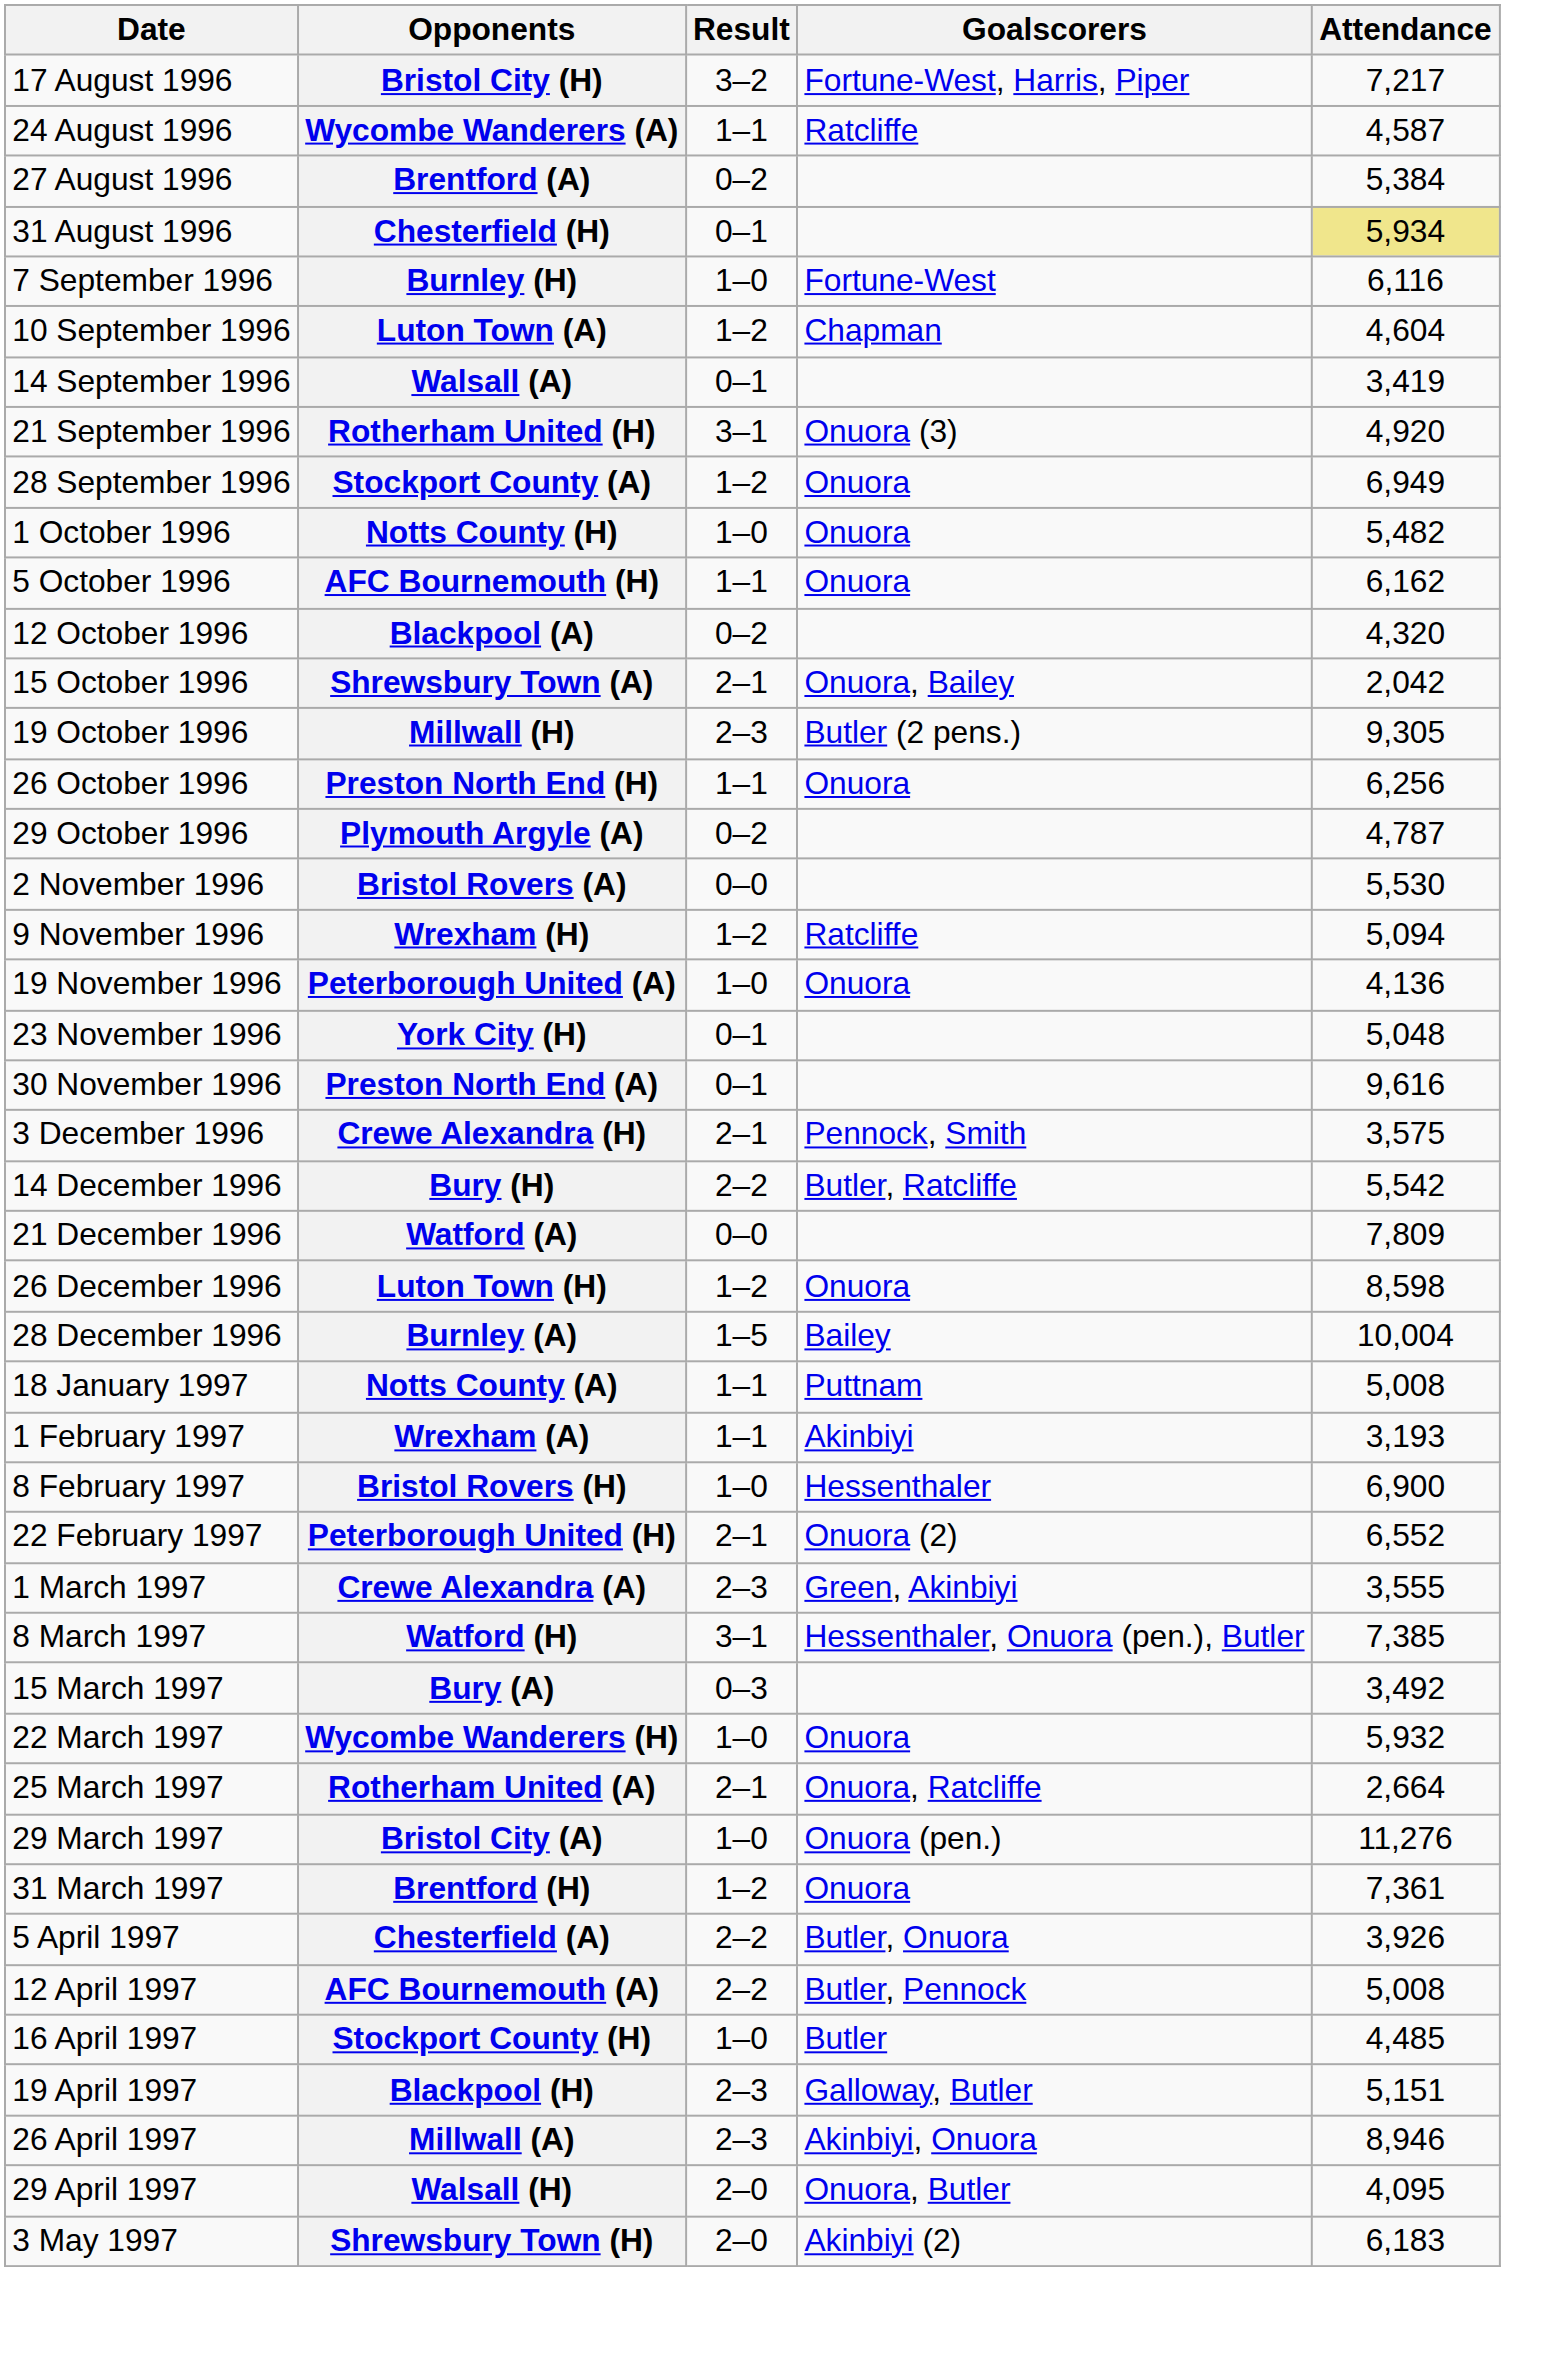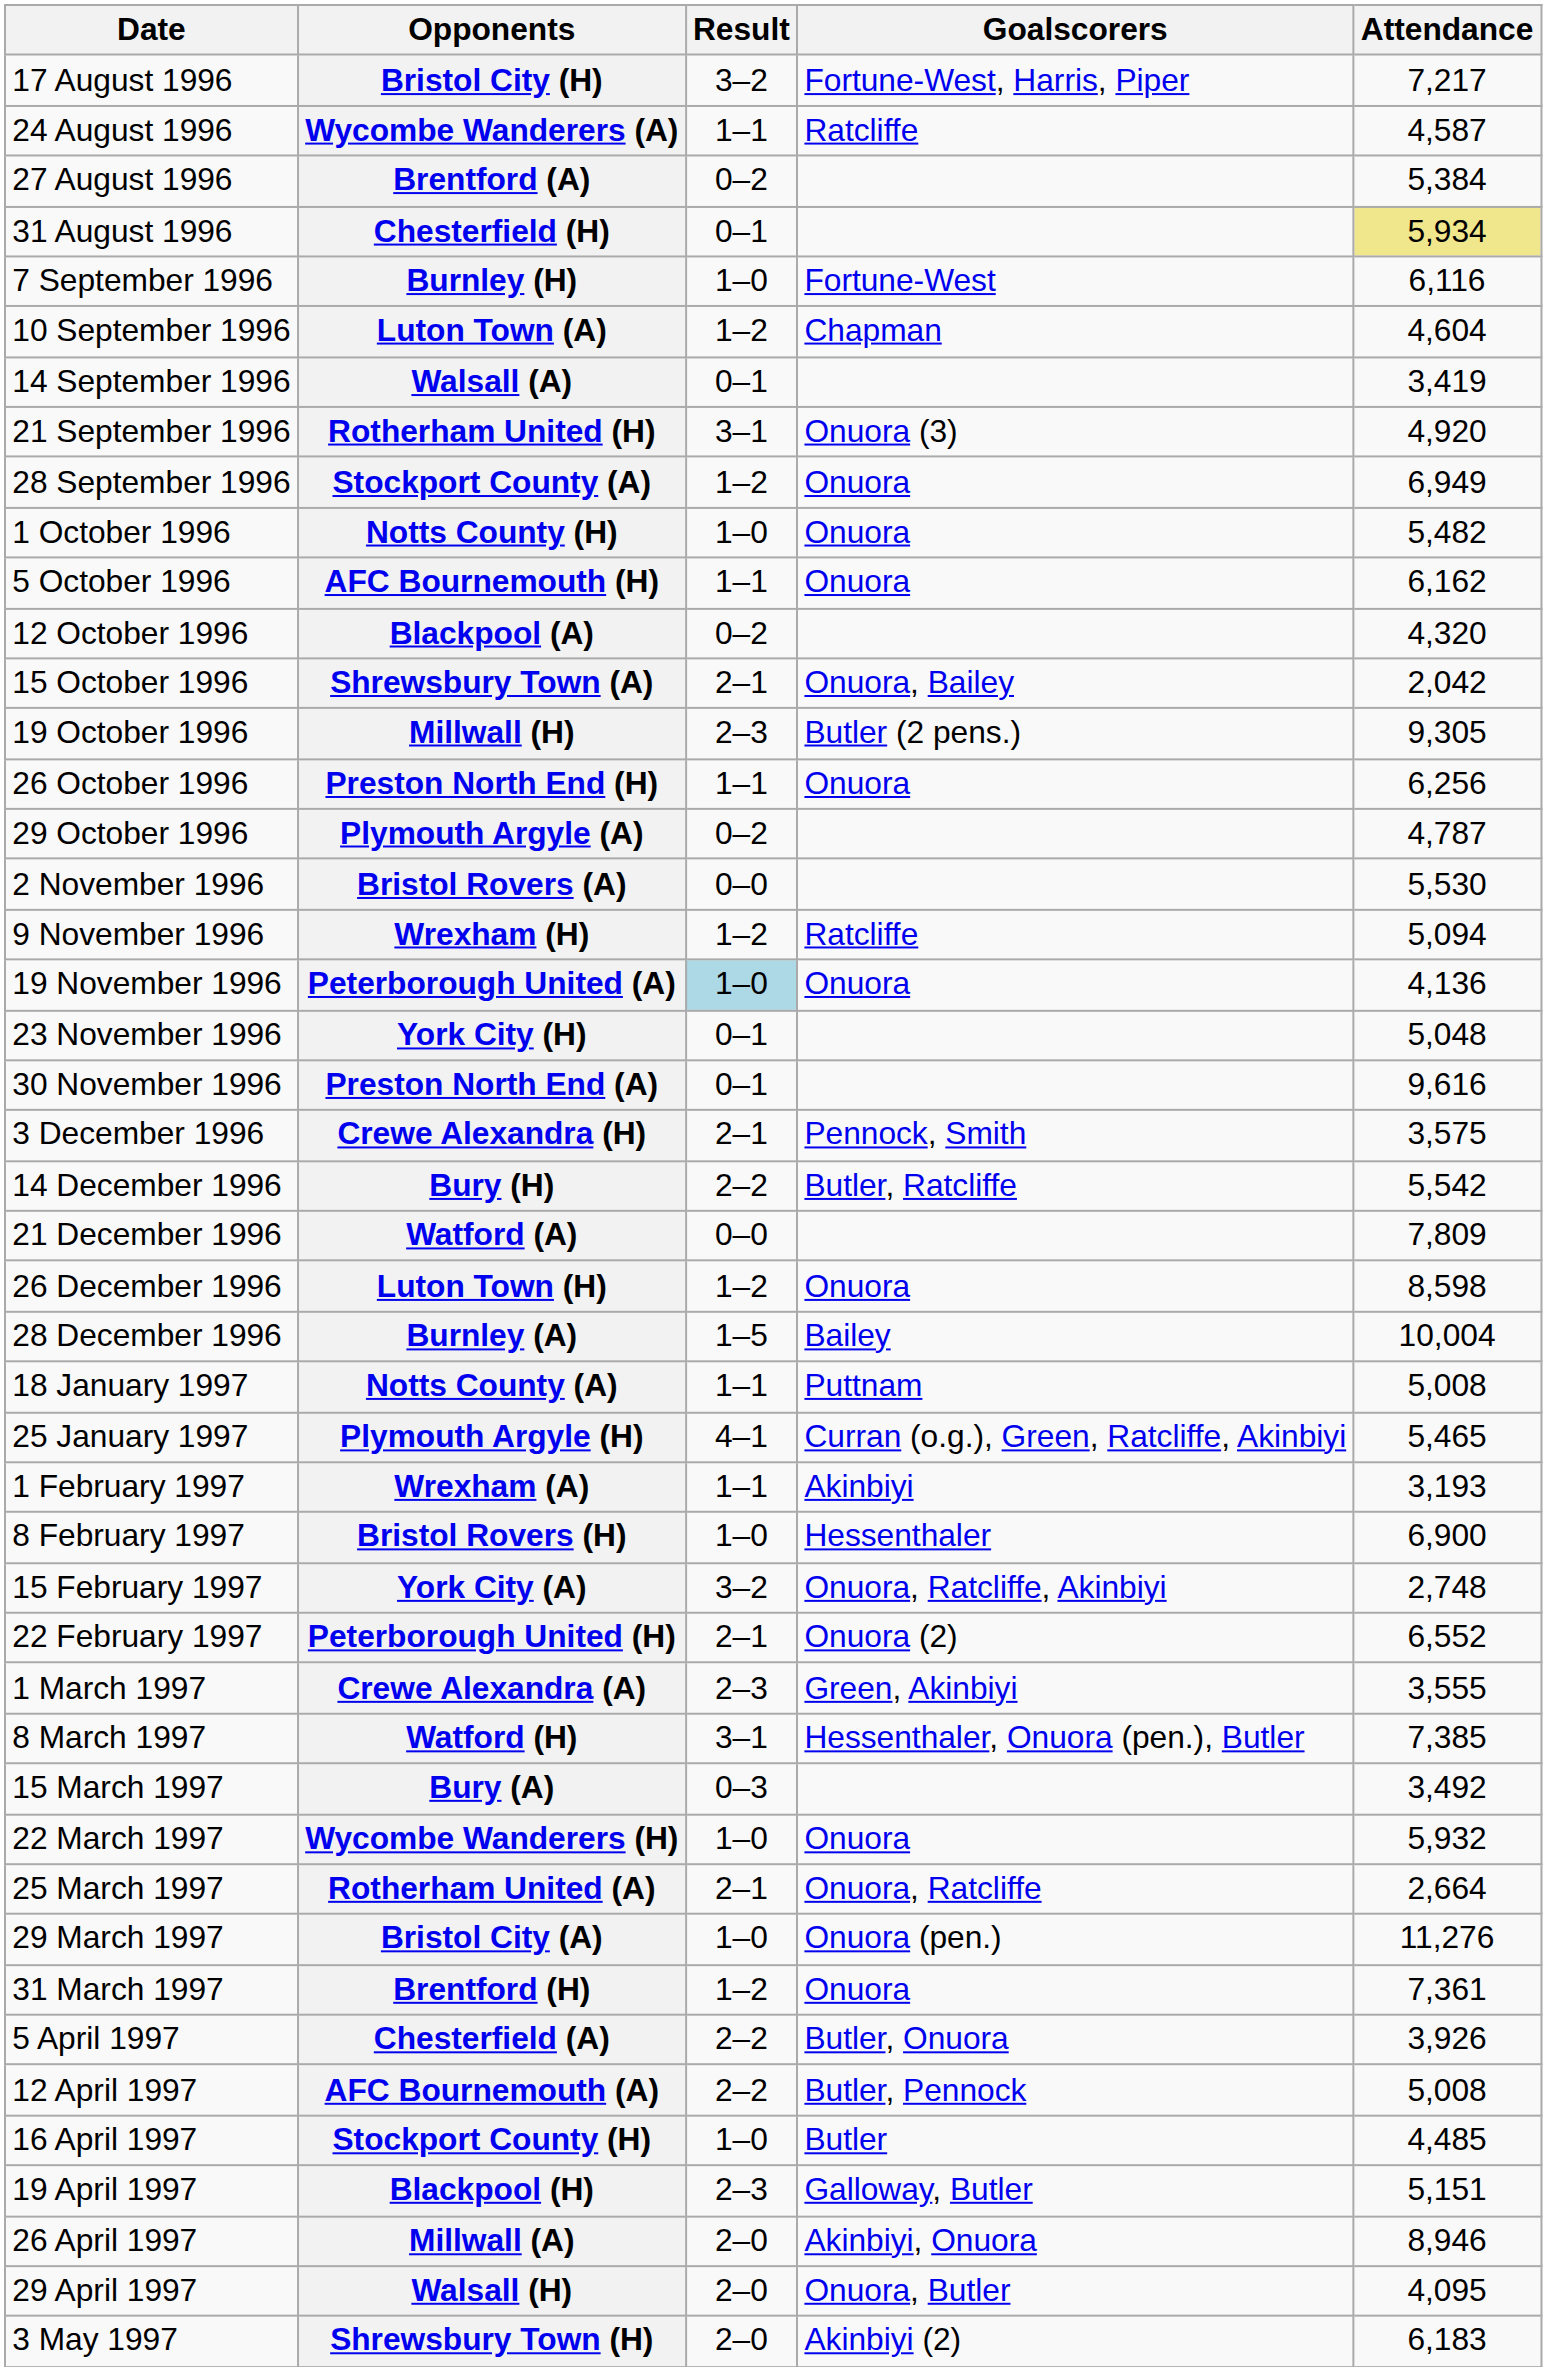 <table class="wikitable plainrowheaders sortable">
 <tr>
 <th scope=col>Date</th>
 <th scope=col>Opponents</th>
 <th scope=col>Result</th>
 <th scope=col class=unsortable>Goalscorers</th>
 <th scope=col>Attendance</th>
 </tr>
 <tr>
 <td>17 August 1996</td>
 <th scope=row><a href='#'>Bristol City</a> (H)</th>
 <td align=center>3–2</td>
 <td><a href='#'>Fortune-West</a>, <a href='#'>Harris</a>, <a href='#'>Piper</a></td>
 <td align=center>7,217</td>
 </tr>
 <tr>
 <td>24 August 1996</td>
 <th scope=row><a href='#'>Wycombe Wanderers</a> (A)</th>
 <td align=center>1–1</td>
 <td><a href='#'>Ratcliffe</a></td>
 <td align=center>4,587</td>
 </tr>
 <tr>
 <td>27 August 1996</td>
 <th scope=row><a href='#'>Brentford</a> (A)</th>
 <td align=center>0–2</td>
 <td></td>
 <td align=center>5,384</td>
 </tr>
 <tr>
 <td>31 August 1996</td>
 <th scope=row><a href='#'>Chesterfield</a> (H)</th>
 <td align=center>0–1</td>
 <td></td>
 <td align=center style="background: khaki;">5,934</td>
 </tr>
 <tr>
 <td>7 September 1996</td>
 <th scope=row><a href='#'>Burnley</a> (H)</th>
 <td align=center>1–0</td>
 <td><a href='#'>Fortune-West</a></td>
 <td align=center>6,116</td>
 </tr>
 <tr>
 <td>10 September 1996</td>
 <th scope=row><a href='#'>Luton Town</a> (A)</th>
 <td align=center>1–2</td>
 <td><a href='#'>Chapman</a></td>
 <td align=center>4,604</td>
 </tr>
 <tr>
 <td>14 September 1996</td>
 <th scope=row><a href='#'>Walsall</a> (A)</th>
 <td align=center>0–1</td>
 <td></td>
 <td align=center>3,419</td>
 </tr>
 <tr>
 <td>21 September 1996</td>
 <th scope=row><a href='#'>Rotherham United</a> (H)</th>
 <td align=center>3–1</td>
 <td><a href='#'>Onuora</a> (3)</td>
 <td align=center>4,920</td>
 </tr>
 <tr>
 <td>28 September 1996</td>
 <th scope=row><a href='#'>Stockport County</a> (A)</th>
 <td align=center>1–2</td>
 <td><a href='#'>Onuora</a></td>
 <td align=center>6,949</td>
 </tr>
 <tr>
 <td>1 October 1996</td>
 <th scope=row><a href='#'>Notts County</a> (H)</th>
 <td align=center>1–0</td>
 <td><a href='#'>Onuora</a></td>
 <td align=center>5,482</td>
 </tr>
 <tr>
 <td>5 October 1996</td>
 <th scope=row><a href='#'>AFC Bournemouth</a> (H)</th>
 <td align=center>1–1</td>
 <td><a href='#'>Onuora</a></td>
 <td align=center>6,162</td>
 </tr>
 <tr>
 <td>12 October 1996</td>
 <th scope=row><a href='#'>Blackpool</a> (A)</th>
 <td align=center>0–2</td>
 <td></td>
 <td align=center>4,320</td>
 </tr>
 <tr>
 <td>15 October 1996</td>
 <th scope=row><a href='#'>Shrewsbury Town</a> (A)</th>
 <td align=center>2–1</td>
 <td><a href='#'>Onuora</a>, <a href='#'>Bailey</a></td>
 <td align=center>2,042</td>
 </tr>
 <tr>
 <td>19 October 1996</td>
 <th scope=row><a href='#'>Millwall</a> (H)</th>
 <td align=center>2–3</td>
 <td><a href='#'>Butler</a> (2 pens.)</td>
 <td align=center>9,305</td>
 </tr>
 <tr>
 <td>26 October 1996</td>
 <th scope=row><a href='#'>Preston North End</a> (H)</th>
 <td align=center>1–1</td>
 <td><a href='#'>Onuora</a></td>
 <td align=center>6,256</td>
 </tr>
 <tr>
 <td>29 October 1996</td>
 <th scope=row><a href='#'>Plymouth Argyle</a> (A)</th>
 <td align=center>0–2</td>
 <td></td>
 <td align=center>4,787</td>
 </tr>
 <tr>
 <td>2 November 1996</td>
 <th scope=row><a href='#'>Bristol Rovers</a> (A)</th>
 <td align=center>0–0</td>
 <td></td>
 <td align=center>5,530</td>
 </tr>
 <tr>
 <td>9 November 1996</td>
 <th scope=row><a href='#'>Wrexham</a> (H)</th>
 <td align=center>1–2</td>
 <td><a href='#'>Ratcliffe</a></td>
 <td align=center>5,094</td>
 </tr>
 <tr>
 <td>19 November 1996</td>
 <th scope=row><a href='#'>Peterborough United</a> (A)</th>
-<td align=center>1–0</td>
+<td align=center style="background: lightblue;">1–0</td>
 <td><a href='#'>Onuora</a></td>
 <td align=center>4,136</td>
 </tr>
 <tr>
 <td>23 November 1996</td>
 <th scope=row><a href='#'>York City</a> (H)</th>
 <td align=center>0–1</td>
 <td></td>
 <td align=center>5,048</td>
 </tr>
 <tr>
 <td>30 November 1996</td>
 <th scope=row><a href='#'>Preston North End</a> (A)</th>
 <td align=center>0–1</td>
 <td></td>
 <td align=center>9,616</td>
 </tr>
 <tr>
 <td>3 December 1996</td>
 <th scope=row><a href='#'>Crewe Alexandra</a> (H)</th>
 <td align=center>2–1</td>
 <td><a href='#'>Pennock</a>, <a href='#'>Smith</a></td>
 <td align=center>3,575</td>
 </tr>
 <tr>
 <td>14 December 1996</td>
 <th scope=row><a href='#'>Bury</a> (H)</th>
 <td align=center>2–2</td>
 <td><a href='#'>Butler</a>, <a href='#'>Ratcliffe</a></td>
 <td align=center>5,542</td>
 </tr>
 <tr>
 <td>21 December 1996</td>
 <th scope=row><a href='#'>Watford</a> (A)</th>
 <td align=center>0–0</td>
 <td></td>
 <td align=center>7,809</td>
 </tr>
 <tr>
 <td>26 December 1996</td>
 <th scope=row><a href='#'>Luton Town</a> (H)</th>
 <td align=center>1–2</td>
 <td><a href='#'>Onuora</a></td>
 <td align=center>8,598</td>
 </tr>
 <tr>
 <td>28 December 1996</td>
 <th scope=row><a href='#'>Burnley</a> (A)</th>
 <td align=center>1–5</td>
 <td><a href='#'>Bailey</a></td>
 <td align=center>10,004</td>
 </tr>
 <tr>
 <td>18 January 1997</td>
 <th scope=row><a href='#'>Notts County</a> (A)</th>
 <td align=center>1–1</td>
 <td><a href='#'>Puttnam</a></td>
 <td align=center>5,008</td>
 </tr>
 <tr>
+<td>25 January 1997</td>
+<th scope=row><a href='#'>Plymouth Argyle</a> (H)</th>
+<td align=center>4–1</td>
+<td><a href='#'>Curran</a> (o.g.), <a href='#'>Green</a>, <a href='#'>Ratcliffe</a>, <a href='#'>Akinbiyi</a></td>
+<td align=center>5,465</td>
+</tr>
+<tr>
 <td>1 February 1997</td>
 <th scope=row><a href='#'>Wrexham</a> (A)</th>
 <td align=center>1–1</td>
 <td><a href='#'>Akinbiyi</a></td>
 <td align=center>3,193</td>
 </tr>
 <tr>
 <td>8 February 1997</td>
 <th scope=row><a href='#'>Bristol Rovers</a> (H)</th>
 <td align=center>1–0</td>
 <td><a href='#'>Hessenthaler</a></td>
 <td align=center>6,900</td>
+</tr>
+<tr>
+<td>15 February 1997</td>
+<th scope=row><a href='#'>York City</a> (A)</th>
+<td align=center>3–2</td>
+<td><a href='#'>Onuora</a>, <a href='#'>Ratcliffe</a>, <a href='#'>Akinbiyi</a></td>
+<td align=center>2,748</td>
 </tr>
 <tr>
 <td>22 February 1997</td>
 <th scope=row><a href='#'>Peterborough United</a> (H)</th>
 <td align=center>2–1</td>
 <td><a href='#'>Onuora</a> (2)</td>
 <td align=center>6,552</td>
 </tr>
 <tr>
 <td>1 March 1997</td>
 <th scope=row><a href='#'>Crewe Alexandra</a> (A)</th>
 <td align=center>2–3</td>
 <td><a href='#'>Green</a>, <a href='#'>Akinbiyi</a></td>
 <td align=center>3,555</td>
 </tr>
 <tr>
 <td>8 March 1997</td>
 <th scope=row><a href='#'>Watford</a> (H)</th>
 <td align=center>3–1</td>
 <td><a href='#'>Hessenthaler</a>, <a href='#'>Onuora</a> (pen.), <a href='#'>Butler</a></td>
 <td align=center>7,385</td>
 </tr>
 <tr>
 <td>15 March 1997</td>
 <th scope=row><a href='#'>Bury</a> (A)</th>
 <td align=center>0–3</td>
 <td></td>
 <td align=center>3,492</td>
 </tr>
 <tr>
 <td>22 March 1997</td>
 <th scope=row><a href='#'>Wycombe Wanderers</a> (H)</th>
 <td align=center>1–0</td>
 <td><a href='#'>Onuora</a></td>
 <td align=center>5,932</td>
 </tr>
 <tr>
 <td>25 March 1997</td>
 <th scope=row><a href='#'>Rotherham United</a> (A)</th>
 <td align=center>2–1</td>
 <td><a href='#'>Onuora</a>, <a href='#'>Ratcliffe</a></td>
 <td align=center>2,664</td>
 </tr>
 <tr>
 <td>29 March 1997</td>
 <th scope=row><a href='#'>Bristol City</a> (A)</th>
 <td align=center>1–0</td>
 <td><a href='#'>Onuora</a> (pen.)</td>
 <td align=center>11,276</td>
 </tr>
 <tr>
 <td>31 March 1997</td>
 <th scope=row><a href='#'>Brentford</a> (H)</th>
 <td align=center>1–2</td>
 <td><a href='#'>Onuora</a></td>
 <td align=center>7,361</td>
 </tr>
 <tr>
 <td>5 April 1997</td>
 <th scope=row><a href='#'>Chesterfield</a> (A)</th>
 <td align=center>2–2</td>
 <td><a href='#'>Butler</a>, <a href='#'>Onuora</a></td>
 <td align=center>3,926</td>
 </tr>
 <tr>
 <td>12 April 1997</td>
 <th scope=row><a href='#'>AFC Bournemouth</a> (A)</th>
 <td align=center>2–2</td>
 <td><a href='#'>Butler</a>, <a href='#'>Pennock</a></td>
 <td align=center>5,008</td>
 </tr>
 <tr>
 <td>16 April 1997</td>
 <th scope=row><a href='#'>Stockport County</a> (H)</th>
 <td align=center>1–0</td>
 <td><a href='#'>Butler</a></td>
 <td align=center>4,485</td>
 </tr>
 <tr>
 <td>19 April 1997</td>
 <th scope=row><a href='#'>Blackpool</a> (H)</th>
 <td align=center>2–3</td>
 <td><a href='#'>Galloway</a>, <a href='#'>Butler</a></td>
 <td align=center>5,151</td>
 </tr>
 <tr>
 <td>26 April 1997</td>
 <th scope=row><a href='#'>Millwall</a> (A)</th>
-<td align=center>2–3</td>
+<td align=center>2–0</td>
 <td><a href='#'>Akinbiyi</a>, <a href='#'>Onuora</a></td>
 <td align=center>8,946</td>
 </tr>
 <tr>
 <td>29 April 1997</td>
 <th scope=row><a href='#'>Walsall</a> (H)</th>
 <td align=center>2–0</td>
 <td><a href='#'>Onuora</a>, <a href='#'>Butler</a></td>
 <td align=center>4,095</td>
 </tr>
 <tr>
 <td>3 May 1997</td>
 <th scope=row><a href='#'>Shrewsbury Town</a> (H)</th>
 <td align=center>2–0</td>
 <td><a href='#'>Akinbiyi</a> (2)</td>
 <td align=center>6,183</td>
 </tr>
 </table>
